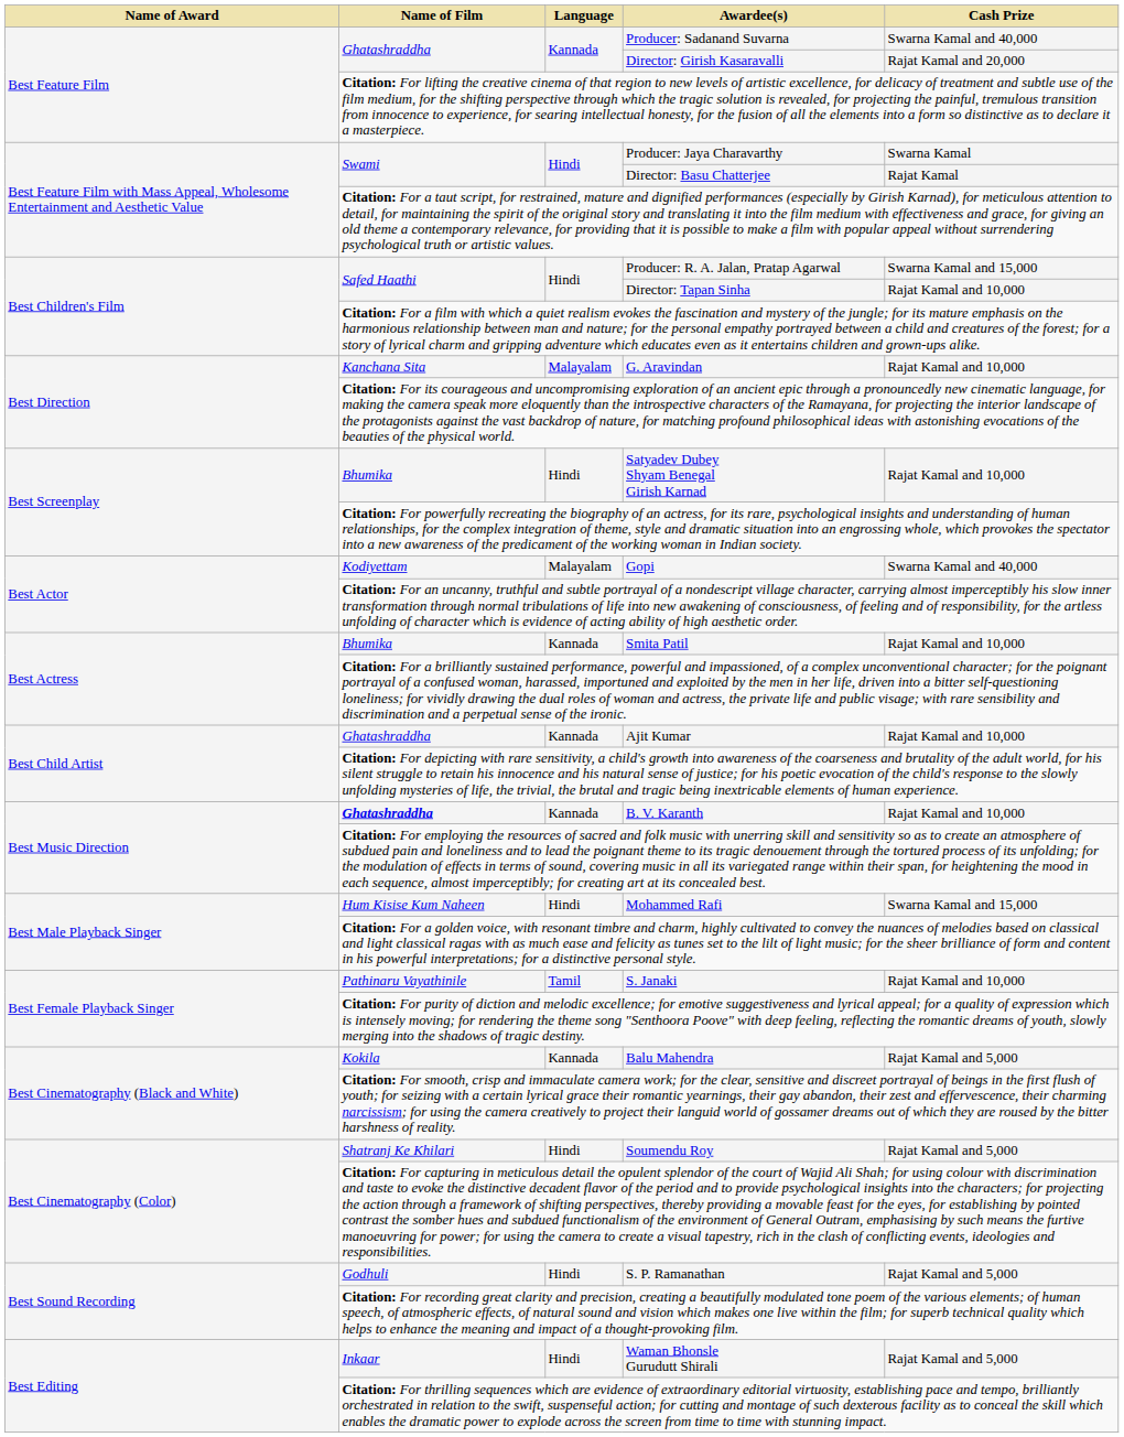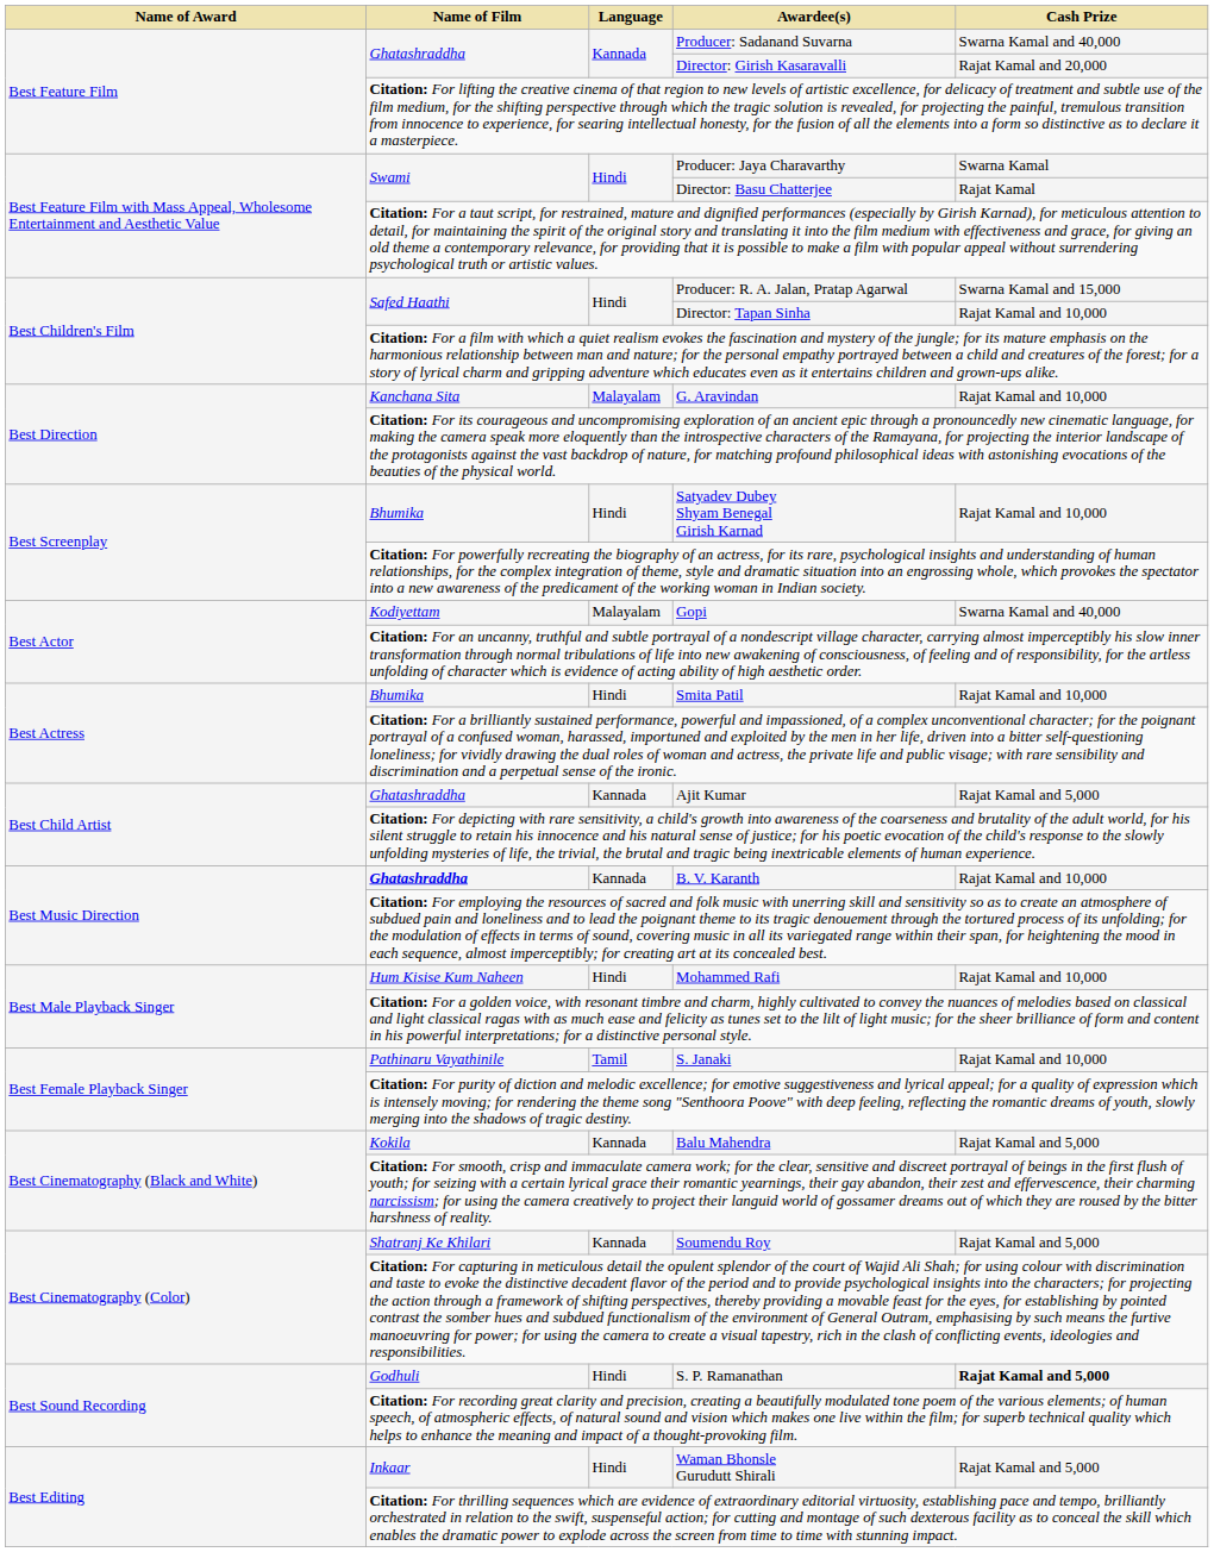 <table class="wikitable" style="width:100%;">
 <tr>
 <th style="background-color:#EFE4B0;width:30%;">Name of Award</th>
 <th style="background-color:#EFE4B0;width:18.5%;">Name of Film</th>
 <th style="background-color:#EFE4B0;width:7%;">Language</th>
 <th style="background-color:#EFE4B0;width:23.5%;">Awardee(s)</th>
 <th style="background-color:#EFE4B0;width:21%;">Cash Prize</th>
 </tr>
 <tr style="background-color:#F4F4F4">
 <td rowspan="3"><a href='#'>Best Feature Film</a></td>
 <td rowspan="2"><em><a href='#'>Ghatashraddha</a></em></td>
 <td rowspan="2"><a href='#'>Kannada</a></td>
 <td><a href='#'>Producer</a>: Sadanand Suvarna</td>
 <td>Swarna Kamal and 40,000</td>
 </tr>
 <tr style="background-color:#F4F4F4">
 <td><a href='#'>Director</a>: <a href='#'>Girish Kasaravalli</a></td>
 <td>Rajat Kamal and 20,000</td>
 </tr>
 <tr style="background-color:#F9F9F9">
 <td colspan="4"><strong>Citation:</strong> <em>For lifting the creative cinema of that region to new levels of artistic excellence, for delicacy of treatment and subtle use of the film medium, for the shifting perspective through which the tragic solution is revealed, for projecting the painful, tremulous transition from innocence to experience, for searing intellectual honesty, for the fusion of all the elements into a form so distinctive as to declare it a masterpiece.</em></td>
 </tr>
 <tr style="background-color:#F4F4F4">
 <td rowspan="3"><a href='#'>Best Feature Film with Mass Appeal, Wholesome Entertainment and Aesthetic Value</a></td>
 <td rowspan="2"><em><a href='#'>Swami</a></em></td>
 <td rowspan="2"><a href='#'>Hindi</a></td>
 <td>Producer: Jaya Charavarthy</td>
 <td>Swarna Kamal</td>
 </tr>
 <tr style="background-color:#F4F4F4">
 <td>Director: <a href='#'>Basu Chatterjee</a></td>
 <td>Rajat Kamal</td>
 </tr>
 <tr style="background-color:#F9F9F9">
 <td colspan="4"><strong>Citation:</strong> <em>For a taut script, for restrained, mature and dignified performances (especially by Girish Karnad), for meticulous attention to detail, for maintaining the spirit of the original story and translating it into the film medium with effectiveness and grace, for giving an old theme a contemporary relevance, for providing that it is possible to make a film with popular appeal without surrendering psychological truth or artistic values.</em></td>
 </tr>
 <tr style="background-color:#F4F4F4">
 <td rowspan="3"><a href='#'>Best Children's Film</a></td>
 <td rowspan="2"><em><a href='#'>Safed Haathi</a></em></td>
 <td rowspan="2">Hindi</td>
 <td>Producer: R. A. Jalan, Pratap Agarwal</td>
 <td>Swarna Kamal and 15,000</td>
 </tr>
 <tr style="background-color:#F4F4F4">
 <td>Director: <a href='#'>Tapan Sinha</a></td>
 <td>Rajat Kamal and 10,000</td>
 </tr>
 <tr style="background-color:#F9F9F9">
 <td colspan="4"><strong>Citation:</strong> <em>For a film with which a quiet realism evokes the fascination and mystery of the jungle; for its mature emphasis on the harmonious relationship between man and nature; for the personal empathy portrayed between a child and creatures of the forest; for a story of lyrical charm and gripping adventure which educates even as it entertains children and grown-ups alike.</em></td>
 </tr>
 <tr style="background-color:#F4F4F4">
 <td rowspan="2"><a href='#'>Best Direction</a></td>
 <td><em><a href='#'>Kanchana Sita</a></em></td>
 <td><a href='#'>Malayalam</a></td>
 <td><a href='#'>G. Aravindan</a></td>
 <td>Rajat Kamal and 10,000</td>
 </tr>
 <tr style="background-color:#F9F9F9">
 <td colspan="4"><strong>Citation:</strong> <em>For its courageous and uncompromising exploration of an ancient epic through a pronouncedly new cinematic language, for making the camera speak more eloquently than the introspective characters of the Ramayana, for projecting the interior landscape of the protagonists against the vast backdrop of nature, for matching profound philosophical ideas with astonishing evocations of the beauties of the physical world.</em></td>
 </tr>
 <tr style="background-color:#F4F4F4">
 <td rowspan="2"><a href='#'>Best Screenplay</a></td>
 <td><em><a href='#'>Bhumika</a></em></td>
 <td>Hindi</td>
 <td><a href='#'>Satyadev Dubey</a><br><a href='#'>Shyam Benegal</a><br><a href='#'>Girish Karnad</a></td>
 <td>Rajat Kamal and 10,000</td>
 </tr>
 <tr style="background-color:#F9F9F9">
 <td colspan="4"><strong>Citation:</strong> <em>For powerfully recreating the biography of an actress, for its rare, psychological insights and understanding of human relationships, for the complex integration of theme, style and dramatic situation into an engrossing whole, which provokes the spectator into a new awareness of the predicament of the working woman in Indian society.</em></td>
 </tr>
 <tr style="background-color:#F4F4F4">
 <td rowspan="2"><a href='#'>Best Actor</a></td>
 <td><em><a href='#'>Kodiyettam</a></em></td>
 <td>Malayalam</td>
 <td><a href='#'>Gopi</a></td>
 <td>Swarna Kamal and 40,000</td>
 </tr>
 <tr style="background-color:#F9F9F9">
 <td colspan="4"><strong>Citation:</strong> <em>For an uncanny, truthful and subtle portrayal of a nondescript village character, carrying almost imperceptibly his slow inner transformation through normal tribulations of life into new awakening of consciousness, of feeling and of responsibility, for the artless unfolding of character which is evidence of acting ability of high aesthetic order.</em></td>
 </tr>
 <tr style="background-color:#F4F4F4">
 <td rowspan="2"><a href='#'>Best Actress</a></td>
 <td><em><a href='#'>Bhumika</a></em></td>
-<td>Kannada</td>
+<td>Hindi</td>
 <td><a href='#'>Smita Patil</a></td>
 <td>Rajat Kamal and 10,000</td>
 </tr>
 <tr style="background-color:#F9F9F9">
 <td colspan="4"><strong>Citation:</strong> <em>For a brilliantly sustained performance, powerful and impassioned, of a complex unconventional character; for the poignant portrayal of a confused woman, harassed, importuned and exploited by the men in her life, driven into a bitter self-questioning loneliness; for vividly drawing the dual roles of woman and actress, the private life and public visage; with rare sensibility and discrimination and a perpetual sense of the ironic.</em></td>
 </tr>
 <tr style="background-color:#F4F4F4">
 <td rowspan="2"><a href='#'>Best Child Artist</a></td>
 <td><em><a href='#'>Ghatashraddha</a></em></td>
 <td>Kannada</td>
 <td>Ajit Kumar</td>
-<td>Rajat Kamal and 10,000</td>
+<td>Rajat Kamal and 5,000</td>
 </tr>
 <tr style="background-color:#F9F9F9">
 <td colspan="4"><strong>Citation:</strong> <em>For depicting with rare sensitivity, a child's growth into awareness of the coarseness and brutality of the adult world, for his silent struggle to retain his innocence and his natural sense of justice; for his poetic evocation of the child's response to the slowly unfolding mysteries of life, the trivial, the brutal and tragic being inextricable elements of human experience.</em></td>
 </tr>
 <tr style="background-color:#F4F4F4">
 <td rowspan="2"><a href='#'>Best Music Direction</a></td>
 <td><strong><em><a href='#'>Ghatashraddha</a></em></strong></td>
 <td>Kannada</td>
 <td><a href='#'>B. V. Karanth</a></td>
 <td>Rajat Kamal and 10,000</td>
 </tr>
 <tr style="background-color:#F9F9F9">
 <td colspan="4"><strong>Citation:</strong> <em>For employing the resources of sacred and folk music with unerring skill and sensitivity so as to create an atmosphere of subdued pain and loneliness and to lead the poignant theme to its tragic denouement through the tortured process of its unfolding; for the modulation of effects in terms of sound, covering music in all its variegated range within their span, for heightening the mood in each sequence, almost imperceptibly; for creating art at its concealed best.</em></td>
 </tr>
 <tr style="background-color:#F4F4F4">
 <td rowspan="2"><a href='#'>Best Male Playback Singer</a></td>
 <td><em><a href='#'>Hum Kisise Kum Naheen</a></em></td>
 <td>Hindi</td>
 <td><a href='#'>Mohammed Rafi</a></td>
-<td>Swarna Kamal and 15,000</td>
+<td>Rajat Kamal and 10,000</td>
 </tr>
 <tr style="background-color:#F9F9F9">
 <td colspan="4"><strong>Citation:</strong> <em>For a golden voice, with resonant timbre and charm, highly cultivated to convey the nuances of melodies based on classical and light classical ragas with as much ease and felicity as tunes set to the lilt of light music; for the sheer brilliance of form and content in his powerful interpretations; for a distinctive personal style.</em></td>
 </tr>
 <tr style="background-color:#F4F4F4">
 <td rowspan="2"><a href='#'>Best Female Playback Singer</a></td>
 <td><em><a href='#'>Pathinaru Vayathinile</a></em><br></td>
 <td><a href='#'>Tamil</a></td>
 <td><a href='#'>S. Janaki</a></td>
 <td>Rajat Kamal and 10,000</td>
 </tr>
 <tr style="background-color:#F9F9F9">
 <td colspan="4"><strong>Citation:</strong> <em>For purity of diction and melodic excellence; for emotive suggestiveness and lyrical appeal; for a quality of expression which is intensely moving; for rendering the theme song "Senthoora Poove" with deep feeling, reflecting the romantic dreams of youth, slowly merging into the shadows of tragic destiny.</em></td>
 </tr>
 <tr style="background-color:#F4F4F4">
 <td rowspan="2"><a href='#'>Best Cinematography</a> (<a href='#'>Black and White</a>)</td>
 <td><em><a href='#'>Kokila</a></em></td>
 <td>Kannada</td>
 <td><a href='#'>Balu Mahendra</a></td>
 <td>Rajat Kamal and 5,000</td>
 </tr>
 <tr style="background-color:#F9F9F9">
 <td colspan="4"><strong>Citation:</strong> <em>For smooth, crisp and immaculate camera work; for the clear, sensitive and discreet portrayal of beings in the first flush of youth; for seizing with a certain lyrical grace their romantic yearnings, their gay abandon, their zest and effervescence, their charming <a href='#'>narcissism</a>; for using the camera creatively to project their languid world of gossamer dreams out of which they are roused by the bitter harshness of reality.</em></td>
 </tr>
 <tr style="background-color:#F4F4F4">
 <td rowspan="2"><a href='#'>Best Cinematography</a> (<a href='#'>Color</a>)</td>
 <td><em><a href='#'>Shatranj Ke Khilari</a></em></td>
-<td>Hindi</td>
+<td>Kannada</td>
 <td><a href='#'>Soumendu Roy</a></td>
 <td>Rajat Kamal and 5,000</td>
 </tr>
 <tr style="background-color:#F9F9F9">
 <td colspan="4"><strong>Citation:</strong> <em>For capturing in meticulous detail the opulent splendor of the court of Wajid Ali Shah; for using colour with discrimination and taste to evoke the distinctive decadent flavor of the period and to provide psychological insights into the characters; for projecting the action through a framework of shifting perspectives, thereby providing a movable feast for the eyes, for establishing by pointed contrast the somber hues and subdued functionalism of the environment of General Outram, emphasising by such means the furtive manoeuvring for power; for using the camera to create a visual tapestry, rich in the clash of conflicting events, ideologies and responsibilities.</em></td>
 </tr>
 <tr style="background-color:#F4F4F4">
 <td rowspan="2"><a href='#'>Best Sound Recording</a></td>
 <td><em><a href='#'>Godhuli</a></em></td>
 <td>Hindi</td>
 <td>S. P. Ramanathan</td>
-<td>Rajat Kamal and 5,000</td>
+<td><strong>Rajat Kamal and 5,000</strong></td>
 </tr>
 <tr style="background-color:#F9F9F9">
 <td colspan="4"><strong>Citation:</strong> <em>For recording great clarity and precision, creating a beautifully modulated tone poem of the various elements; of human speech, of atmospheric effects, of natural sound and vision which makes one live within the film; for superb technical quality which helps to enhance the meaning and impact of a thought-provoking film.</em></td>
 </tr>
 <tr style="background-color:#F4F4F4">
 <td rowspan="2"><a href='#'>Best Editing</a></td>
 <td><em><a href='#'>Inkaar</a></em></td>
 <td>Hindi</td>
 <td><a href='#'>Waman Bhonsle</a><br>Gurudutt Shirali</td>
 <td>Rajat Kamal and 5,000</td>
 </tr>
 <tr style="background-color:#F9F9F9">
 <td colspan="4"><strong>Citation:</strong> <em>For thrilling sequences which are evidence of extraordinary editorial virtuosity, establishing pace and tempo, brilliantly orchestrated in relation to the swift, suspenseful action; for cutting and montage of such dexterous facility as to conceal the skill which enables the dramatic power to explode across the screen from time to time with stunning impact.</em></td>
 </tr>
 </table>
